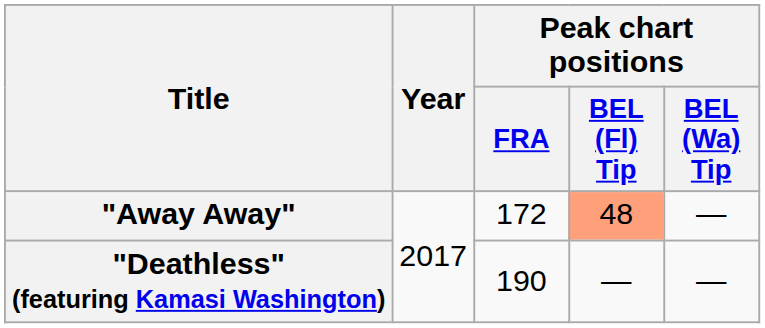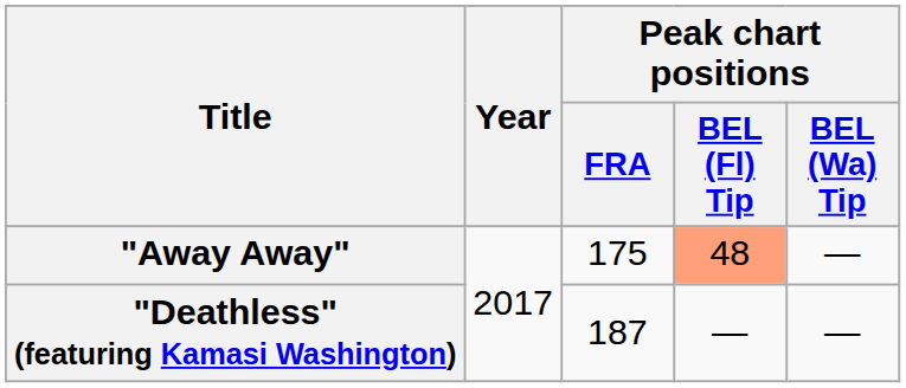 <table class="wikitable plainrowheaders" style="text-align:center;">
 <tr>
 <th scope="col" rowspan="2">Title</th>
 <th scope="col" rowspan="2">Year</th>
 <th scope="col" colspan="3">Peak chart positions</th>
 </tr>
 <tr>
 <th scope="col" style="width:3em;font-size:90%;"><a href='#'>FRA</a><br></th>
 <th scope="col" style="width:3em;font-size:90%;"><a href='#'>BEL <br>(Fl)<br>Tip</a><br></th>
 <th scope="col" style="width:3em;font-size:90%;"><a href='#'>BEL <br>(Wa)<br>Tip</a></th>
 </tr>
 <tr>
 <th scope="row">"Away Away"</th>
 <td rowspan="2">2017</td>
-<td>172</td>
+<td>175</td>
 <td style="background: lightsalmon;">48</td>
 <td>—</td>
 </tr>
 <tr>
 <th scope="row">"Deathless"<br><small>(featuring <a href='#'>Kamasi Washington</a>)</small></th>
-<td>190</td>
+<td>187</td>
 <td>—</td>
 <td>—</td>
 </tr>
 </table>
